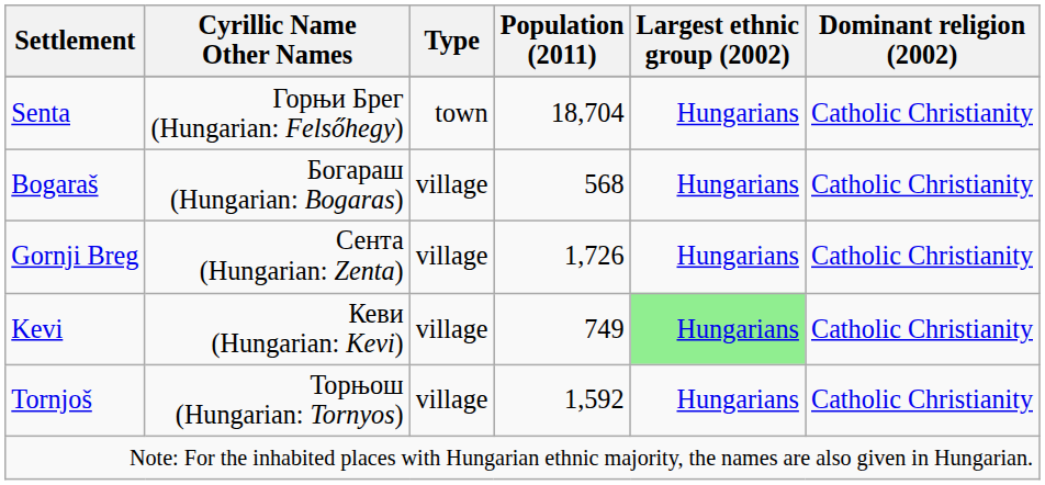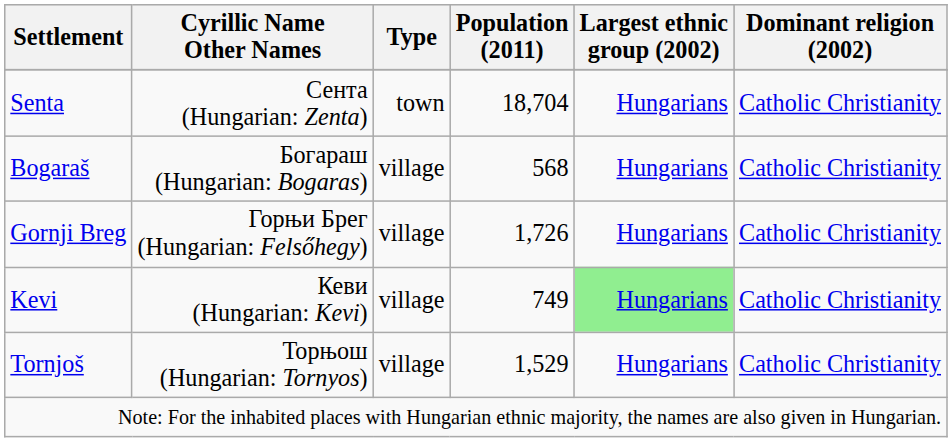 <table class="wikitable" style="text-align: right;">
 <tr bgcolor="#e0e0e0">
 <th rowspan="1">Settlement</th>
 <th colspan="1">Cyrillic Name<br>Other Names</th>
 <th colspan="1">Type</th>
 <th colspan="1">Population<br>(2011)</th>
 <th colspan="1">Largest ethnic<br>group (2002)</th>
 <th colspan="1">Dominant religion<br>(2002)</th>
 </tr>
 <tr bgcolor="#e0e0e0">
 </tr>
 <tr>
 <td align="left"><a href='#'>Senta</a></td>
-<td>Горњи Брег<br>(Hungarian: <em>Felsőhegy</em>)</td>
+<td>Сента<br>(Hungarian: <em>Zenta</em>)</td>
 <td>town</td>
 <td>18,704</td>
 <td><a href='#'>Hungarians</a></td>
 <td><a href='#'>Catholic Christianity</a></td>
 </tr>
 <tr>
 <td align="left"><a href='#'>Bogaraš</a></td>
 <td>Богараш<br>(Hungarian: <em>Bogaras</em>)</td>
 <td>village</td>
 <td>568</td>
 <td><a href='#'>Hungarians</a></td>
 <td><a href='#'>Catholic Christianity</a></td>
 </tr>
 <tr>
 <td align="left"><a href='#'>Gornji Breg</a></td>
-<td>Сента<br>(Hungarian: <em>Zenta</em>)</td>
+<td>Горњи Брег<br>(Hungarian: <em>Felsőhegy</em>)</td>
 <td>village</td>
 <td>1,726</td>
 <td><a href='#'>Hungarians</a></td>
 <td><a href='#'>Catholic Christianity</a></td>
 </tr>
 <tr>
 <td align="left"><a href='#'>Kevi</a></td>
 <td>Кеви<br>(Hungarian: <em>Kevi</em>)</td>
 <td>village</td>
 <td>749</td>
 <td style="background: lightgreen;"><a href='#'>Hungarians</a></td>
 <td><a href='#'>Catholic Christianity</a></td>
 </tr>
 <tr>
 <td align="left"><a href='#'>Tornjoš</a></td>
 <td>Торњош<br>(Hungarian: <em>Tornyos</em>)</td>
 <td>village</td>
-<td>1,592</td>
+<td>1,529</td>
 <td><a href='#'>Hungarians</a></td>
 <td><a href='#'>Catholic Christianity</a></td>
 </tr>
 <tr>
 <td colspan="19"><small>Note: For the inhabited places with Hungarian ethnic majority, the names are also given in Hungarian.</small></td>
 </tr>
 </table>
